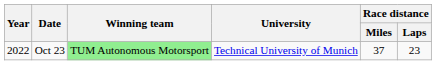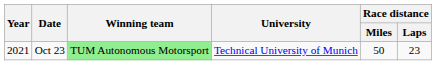 <table class="wikitable" style="font-size: 95%;">
 <tr>
 <th rowspan="2">Year</th>
 <th rowspan="2">Date</th>
 <th rowspan="2">Winning team</th>
 <th rowspan="2">University</th>
 <th colspan="2">Race distance</th>
 </tr>
 <tr>
 <th>Miles</th>
 <th>Laps</th>
 </tr>
 <tr>
-<td>2022</td>
+<td>2021</td>
 <td>Oct 23</td>
 <td style="background: lightgreen;">TUM Autonomous Motorsport</td>
 <td> <a href='#'>Technical University of Munich</a></td>
-<td style="text-align:center">37</td>
+<td style="text-align:center">50</td>
 <td style="text-align:center">23</td>
 </tr>
 </table>
